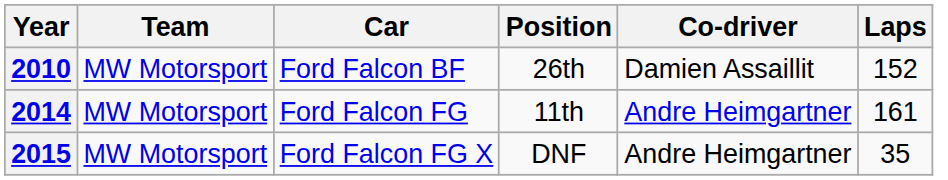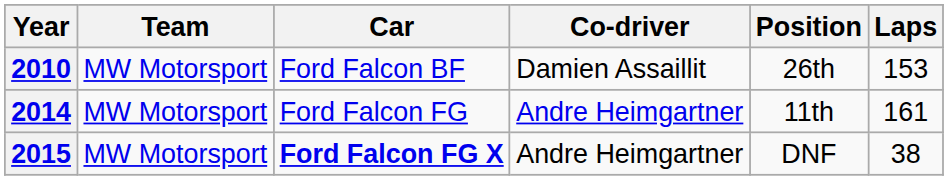 <table class="wikitable" style="font-size: 95%;">
 <tr>
 <th>Year</th>
 <th>Team</th>
 <th>Car</th>
+<th>Co-driver</th>
 <th>Position</th>
-<th>Co-driver</th>
 <th>Laps</th>
 </tr>
 <tr>
 <th><a href='#'>2010</a></th>
 <td><a href='#'>MW Motorsport</a></td>
 <td><a href='#'>Ford Falcon BF</a></td>
+<td> Damien Assaillit</td>
 <td align="center">26th</td>
-<td> Damien Assaillit</td>
-<td align="center">152</td>
+<td align="center">153</td>
 </tr>
 <tr>
 <th><a href='#'>2014</a></th>
 <td><a href='#'>MW Motorsport</a></td>
 <td><a href='#'>Ford Falcon FG</a></td>
+<td> <a href='#'>Andre Heimgartner</a></td>
 <td align="center">11th</td>
-<td> <a href='#'>Andre Heimgartner</a></td>
 <td align="center">161</td>
 </tr>
 <tr>
 <th><a href='#'>2015</a></th>
 <td><a href='#'>MW Motorsport</a></td>
-<td><a href='#'>Ford Falcon FG X</a></td>
+<td><strong><a href='#'>Ford Falcon FG X</a></strong></td>
+<td> Andre Heimgartner</td>
 <td align="center">DNF</td>
-<td> Andre Heimgartner</td>
-<td align="center">35</td>
+<td align="center">38</td>
 </tr>
 </table>
